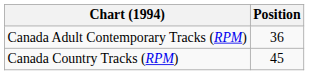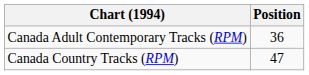 <table class="wikitable sortable">
 <tr>
 <th scope="col">Chart (1994)</th>
 <th scope="col">Position</th>
 </tr>
 <tr>
 <td>Canada Adult Contemporary Tracks (<em><a href='#'>RPM</a></em>)</td>
 <td align="center">36</td>
 </tr>
 <tr>
 <td>Canada Country Tracks (<em><a href='#'>RPM</a></em>)</td>
-<td align="center">45</td>
+<td align="center">47</td>
 </tr>
 </table>
